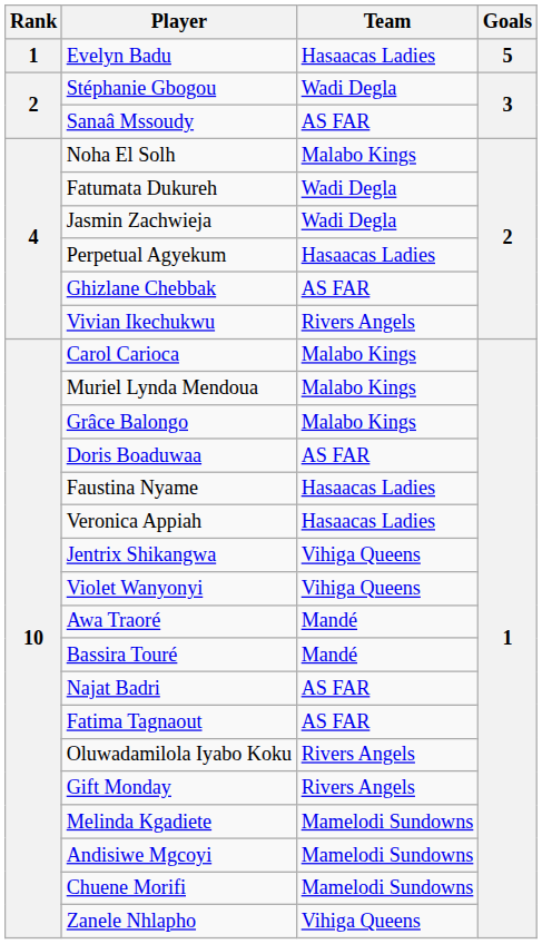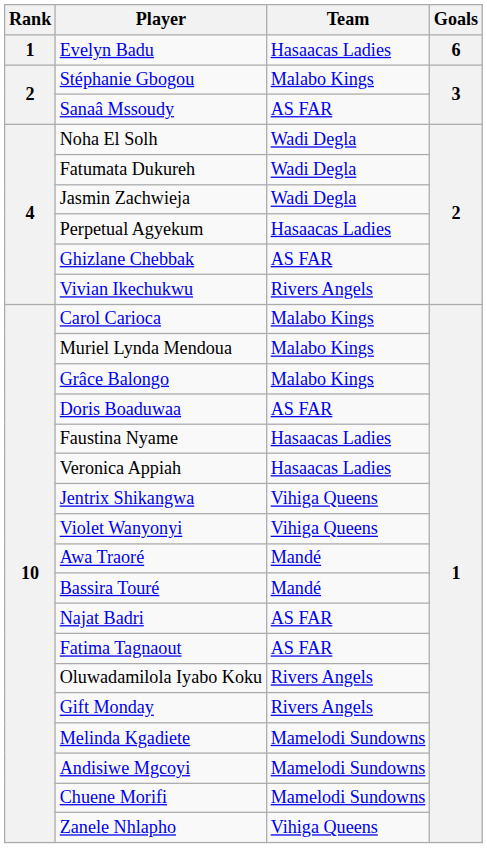 <table class="wikitable" style="text-align:center; font-size:90%">
 <tr>
 <th>Rank</th>
 <th>Player</th>
 <th>Team</th>
 <th>Goals</th>
 </tr>
 <tr>
 <th rowspan=1>1</th>
 <td align=left> <a href='#'>Evelyn Badu</a></td>
 <td align=left> <a href='#'>Hasaacas Ladies</a></td>
-<th rowspan=1>5</th>
+<th rowspan=1>6</th>
 </tr>
 <tr>
 <th rowspan=2>2</th>
 <td align=left> <a href='#'>Stéphanie Gbogou</a></td>
-<td align=left> <a href='#'>Wadi Degla</a></td>
+<td align=left> <a href='#'>Malabo Kings</a></td>
 <th rowspan=2>3</th>
 </tr>
 <tr>
 <td align=left> <a href='#'>Sanaâ Mssoudy</a></td>
 <td align=left> <a href='#'>AS FAR</a></td>
 </tr>
 <tr>
 <th rowspan=6>4</th>
 <td align=left> Noha El Solh</td>
-<td align=left> <a href='#'>Malabo Kings</a></td>
+<td align=left> <a href='#'>Wadi Degla</a></td>
 <th rowspan=6>2</th>
 </tr>
 <tr>
 <td align=left> Fatumata Dukureh</td>
 <td align=left> <a href='#'>Wadi Degla</a></td>
 </tr>
 <tr>
 <td align=left> Jasmin Zachwieja</td>
 <td align=left> <a href='#'>Wadi Degla</a></td>
 </tr>
 <tr>
 <td align=left> Perpetual Agyekum</td>
 <td align=left> <a href='#'>Hasaacas Ladies</a></td>
 </tr>
 <tr>
 <td align=left> <a href='#'>Ghizlane Chebbak</a></td>
 <td align=left> <a href='#'>AS FAR</a></td>
 </tr>
 <tr>
 <td align=left> <a href='#'>Vivian Ikechukwu</a></td>
 <td align=left> <a href='#'>Rivers Angels</a></td>
 </tr>
 <tr>
 <th rowspan=18>10</th>
 <td align=left> <a href='#'>Carol Carioca</a></td>
 <td align=left> <a href='#'>Malabo Kings</a></td>
 <th rowspan=18>1</th>
 </tr>
 <tr>
 <td align=left> Muriel Lynda Mendoua</td>
 <td align=left> <a href='#'>Malabo Kings</a></td>
 </tr>
 <tr>
 <td align=left> <a href='#'>Grâce Balongo</a></td>
 <td align=left> <a href='#'>Malabo Kings</a></td>
 </tr>
 <tr>
 <td align=left> <a href='#'>Doris Boaduwaa</a></td>
 <td align=left> <a href='#'>AS FAR</a></td>
 </tr>
 <tr>
 <td align=left> Faustina Nyame</td>
 <td align=left> <a href='#'>Hasaacas Ladies</a></td>
 </tr>
 <tr>
 <td align=left> Veronica Appiah</td>
 <td align=left> <a href='#'>Hasaacas Ladies</a></td>
 </tr>
 <tr>
 <td align=left> <a href='#'>Jentrix Shikangwa</a></td>
 <td align=left> <a href='#'>Vihiga Queens</a></td>
 </tr>
 <tr>
 <td align=left> <a href='#'>Violet Wanyonyi</a></td>
 <td align=left> <a href='#'>Vihiga Queens</a></td>
 </tr>
 <tr>
 <td align=left> <a href='#'>Awa Traoré</a></td>
 <td align=left> <a href='#'>Mandé</a></td>
 </tr>
 <tr>
 <td align=left> <a href='#'>Bassira Touré</a></td>
 <td align=left> <a href='#'>Mandé</a></td>
 </tr>
 <tr>
 <td align=left> <a href='#'>Najat Badri</a></td>
 <td align=left> <a href='#'>AS FAR</a></td>
 </tr>
 <tr>
 <td align=left> <a href='#'>Fatima Tagnaout</a></td>
 <td align=left> <a href='#'>AS FAR</a></td>
 </tr>
 <tr>
 <td align=left> Oluwadamilola Iyabo Koku</td>
 <td align=left> <a href='#'>Rivers Angels</a></td>
 </tr>
 <tr>
 <td align=left> <a href='#'>Gift Monday</a></td>
 <td align=left> <a href='#'>Rivers Angels</a></td>
 </tr>
 <tr>
 <td align=left> <a href='#'>Melinda Kgadiete</a></td>
 <td align=left> <a href='#'>Mamelodi Sundowns</a></td>
 </tr>
 <tr>
 <td align=left> <a href='#'>Andisiwe Mgcoyi</a></td>
 <td align=left> <a href='#'>Mamelodi Sundowns</a></td>
 </tr>
 <tr>
 <td align=left> <a href='#'>Chuene Morifi</a></td>
 <td align=left> <a href='#'>Mamelodi Sundowns</a></td>
 </tr>
 <tr>
 <td align=left> <a href='#'>Zanele Nhlapho</a></td>
 <td align=left> <a href='#'>Vihiga Queens</a></td>
 </tr>
 </table>
